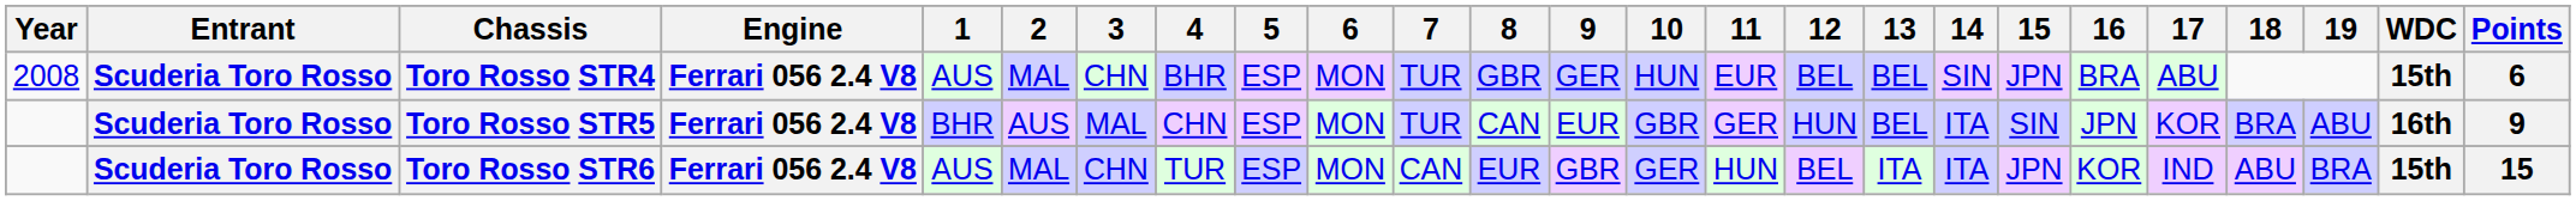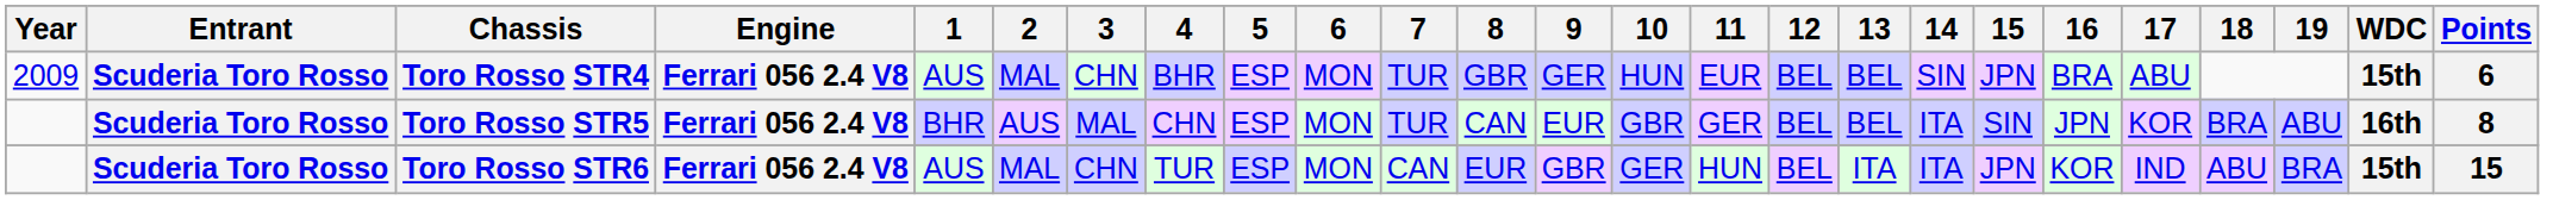 <table class="wikitable" style="text-align:center; font-size:85%">
 <tr>
 <th>Year</th>
 <th>Entrant</th>
 <th>Chassis</th>
 <th>Engine</th>
 <th>1</th>
 <th>2</th>
 <th>3</th>
 <th>4</th>
 <th>5</th>
 <th>6</th>
 <th>7</th>
 <th>8</th>
 <th>9</th>
 <th>10</th>
 <th>11</th>
 <th>12</th>
 <th>13</th>
 <th>14</th>
 <th>15</th>
 <th>16</th>
 <th>17</th>
 <th>18</th>
 <th>19</th>
 <th>WDC</th>
 <th><a href='#'>Points</a></th>
 </tr>
 <tr>
-<td><a href='#'>2008</a></td>
+<td><a href='#'>2009</a></td>
 <th nowrap><a href='#'>Scuderia Toro Rosso</a></th>
 <th nowrap><a href='#'>Toro Rosso</a> <a href='#'>STR4</a></th>
 <th nowrap><a href='#'>Ferrari</a> 056 2.4 <a href='#'>V8</a></th>
 <td style="background:#DFFFDF;"><a href='#'>AUS</a><br></td>
 <td style="background:#CFCFFF;"><a href='#'>MAL</a><br></td>
 <td style="background:#DFFFDF;"><a href='#'>CHN</a><br></td>
 <td style="background:#CFCFFF;"><a href='#'>BHR</a><br></td>
 <td style="background:#EFCFFF;"><a href='#'>ESP</a><br></td>
 <td style="background:#EFCFFF;"><a href='#'>MON</a><br></td>
 <td style="background:#CFCFFF;"><a href='#'>TUR</a><br></td>
 <td style="background:#CFCFFF;"><a href='#'>GBR</a><br></td>
 <td style="background:#CFCFFF;"><a href='#'>GER</a><br></td>
 <td style="background:#CFCFFF;"><a href='#'>HUN</a><br></td>
 <td style="background:#EFCFFF;"><a href='#'>EUR</a><br></td>
 <td style="background:#CFCFFF;"><a href='#'>BEL</a><br></td>
 <td style="background:#CFCFFF;"><a href='#'>BEL</a><br></td>
 <td style="background:#EFCFFF;"><a href='#'>SIN</a><br></td>
 <td style="background:#EFCFFF;"><a href='#'>JPN</a><br></td>
 <td style="background:#DFFFDF;"><a href='#'>BRA</a><br></td>
 <td style="background:#DFFFDF;"><a href='#'>ABU</a><br></td>
 <td colspan=2></td>
 <th>15th</th>
 <th>6</th>
 </tr>
 <tr>
 <td></td>
 <th nowrap><a href='#'>Scuderia Toro Rosso</a></th>
 <th nowrap><a href='#'>Toro Rosso</a> <a href='#'>STR5</a></th>
 <th nowrap><a href='#'>Ferrari</a> 056 2.4 <a href='#'>V8</a></th>
 <td style="background:#CFCFFF;"><a href='#'>BHR</a><br></td>
 <td style="background:#EFCFFF;"><a href='#'>AUS</a><br></td>
 <td style="background:#CFCFFF;"><a href='#'>MAL</a><br></td>
 <td style="background:#EFCFFF;"><a href='#'>CHN</a><br></td>
 <td style="background:#EFCFFF;"><a href='#'>ESP</a><br></td>
 <td style="background:#DFFFDF;"><a href='#'>MON</a><br></td>
 <td style="background:#CFCFFF;"><a href='#'>TUR</a><br></td>
 <td style="background:#DFFFDF;"><a href='#'>CAN</a><br></td>
 <td style="background:#DFFFDF;"><a href='#'>EUR</a><br></td>
 <td style="background:#CFCFFF;"><a href='#'>GBR</a><br></td>
 <td style="background:#EFCFFF;"><a href='#'>GER</a><br></td>
-<td style="background:#CFCFFF;"><a href='#'>HUN</a><br></td>
+<td style="background:#CFCFFF;"><a href='#'>BEL</a><br></td>
 <td style="background:#CFCFFF;"><a href='#'>BEL</a><br></td>
 <td style="background:#CFCFFF;"><a href='#'>ITA</a><br></td>
 <td style="background:#CFCFFF;"><a href='#'>SIN</a><br></td>
 <td style="background:#DFFFDF;"><a href='#'>JPN</a><br></td>
 <td style="background:#EFCFFF;"><a href='#'>KOR</a><br></td>
 <td style="background:#CFCFFF;"><a href='#'>BRA</a><br></td>
 <td style="background:#CFCFFF;"><a href='#'>ABU</a><br></td>
 <th>16th</th>
-<th>9</th>
+<th>8</th>
 </tr>
 <tr>
 <td></td>
 <th nowrap><a href='#'>Scuderia Toro Rosso</a></th>
 <th nowrap><a href='#'>Toro Rosso</a> <a href='#'>STR6</a></th>
 <th nowrap><a href='#'>Ferrari</a> 056 2.4 <a href='#'>V8</a></th>
 <td style="background:#DFFFDF;"><a href='#'>AUS</a><br></td>
 <td style="background:#CFCFFF;"><a href='#'>MAL</a><br></td>
 <td style="background:#CFCFFF;"><a href='#'>CHN</a><br></td>
 <td style="background:#DFFFDF;"><a href='#'>TUR</a><br></td>
 <td style="background:#CFCFFF;"><a href='#'>ESP</a><br></td>
 <td style="background:#DFFFDF;"><a href='#'>MON</a><br></td>
 <td style="background:#DFFFDF;"><a href='#'>CAN</a><br></td>
 <td style="background:#CFCFFF;"><a href='#'>EUR</a><br></td>
 <td style="background:#EFCFFF;"><a href='#'>GBR</a><br></td>
 <td style="background:#CFCFFF;"><a href='#'>GER</a><br></td>
 <td style="background:#DFFFDF;"><a href='#'>HUN</a><br></td>
 <td style="background:#EFCFFF;"><a href='#'>BEL</a><br></td>
 <td style="background:#DFFFDF;"><a href='#'>ITA</a><br></td>
 <td style="background:#CFCFFF;"><a href='#'>ITA</a><br></td>
 <td style="background:#EFCFFF;"><a href='#'>JPN</a><br></td>
 <td style="background:#DFFFDF;"><a href='#'>KOR</a><br></td>
 <td style="background:#EFCFFF;"><a href='#'>IND</a><br></td>
 <td style="background:#EFCFFF;"><a href='#'>ABU</a><br></td>
 <td style="background:#CFCFFF;"><a href='#'>BRA</a><br></td>
 <th>15th</th>
 <th>15</th>
 </tr>
 </table>
